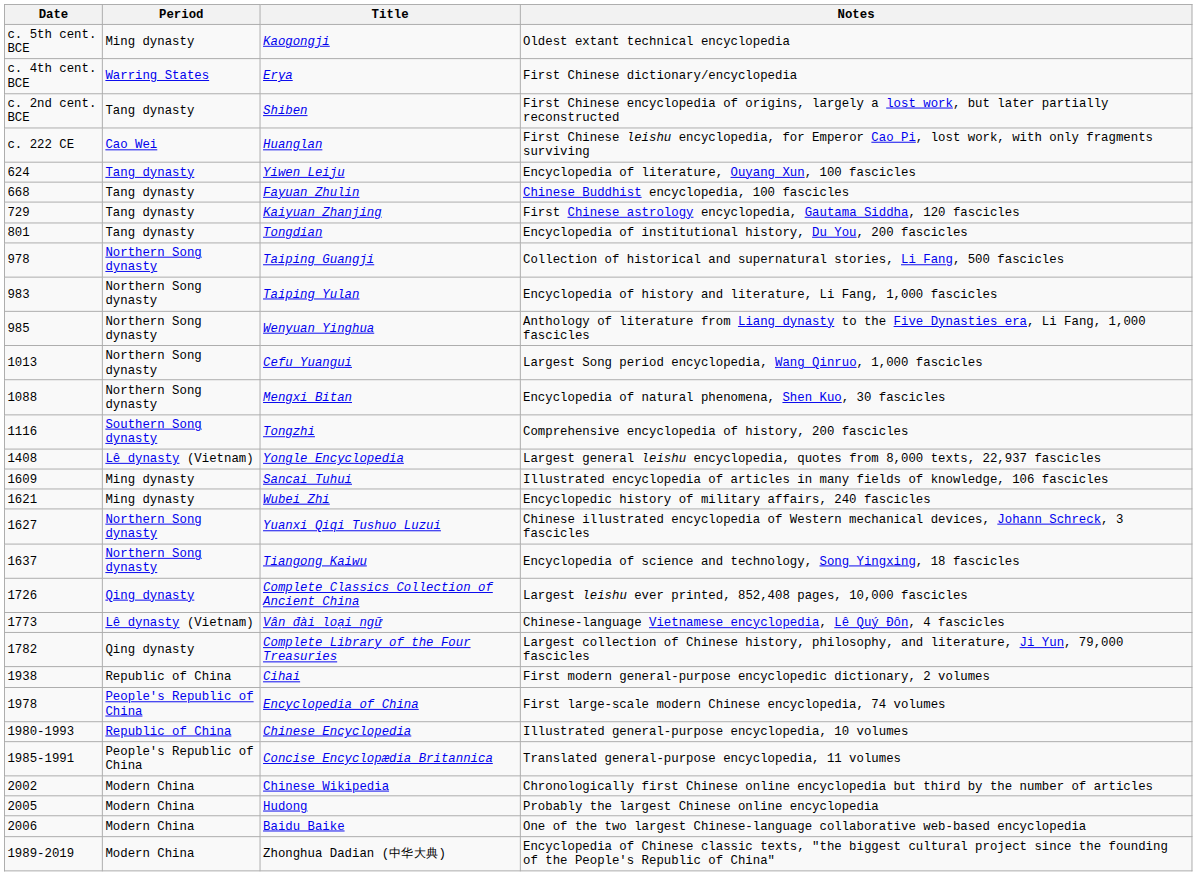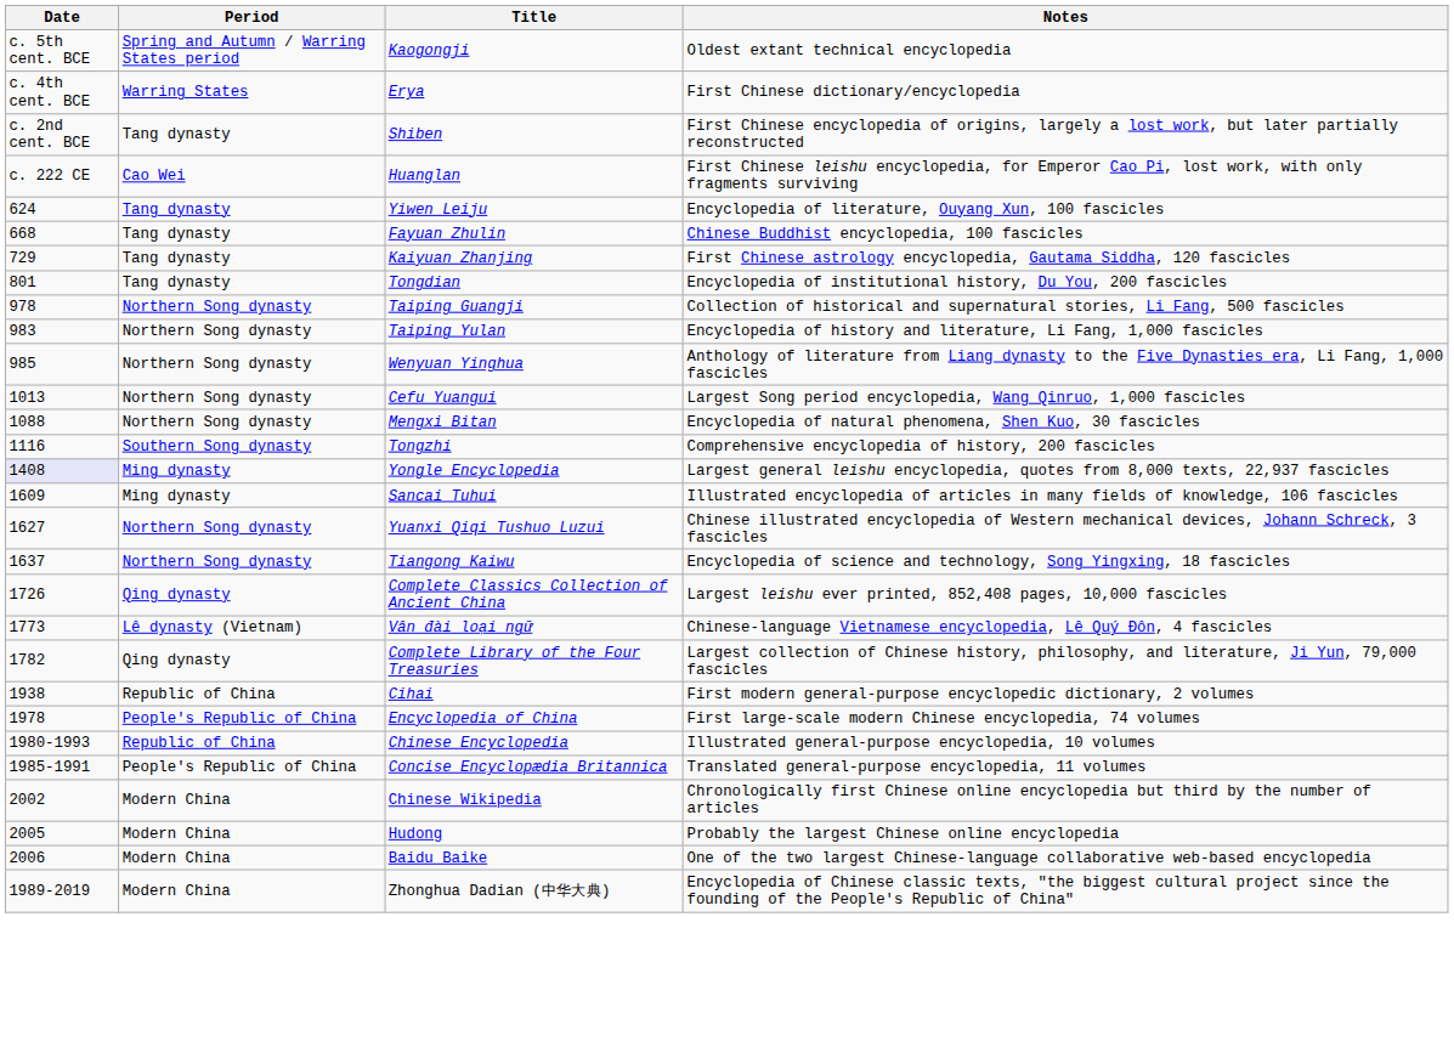 <table class="wikitable" align="center">
 <tr>
 <th>Date</th>
 <th>Period</th>
 <th>Title</th>
 <th>Notes</th>
 </tr>
 <tr>
 <td>c. 5th cent. BCE</td>
-<td>Ming dynasty</td>
+<td><a href='#'>Spring and Autumn</a> / <a href='#'>Warring States period</a></td>
 <td><em><a href='#'>Kaogongji</a></em></td>
 <td>Oldest extant technical encyclopedia</td>
 </tr>
 <tr>
 <td>c. 4th cent. BCE</td>
 <td><a href='#'>Warring States</a></td>
 <td><em><a href='#'>Erya</a></em></td>
 <td>First Chinese dictionary/encyclopedia</td>
 </tr>
 <tr>
 <td>c. 2nd cent. BCE</td>
 <td>Tang dynasty</td>
 <td><em><a href='#'>Shiben</a></em></td>
 <td>First Chinese encyclopedia of origins, largely a <a href='#'>lost work</a>, but later partially reconstructed</td>
 </tr>
 <tr>
 <td>c. 222 CE</td>
 <td><a href='#'>Cao Wei</a></td>
 <td><em><a href='#'>Huanglan</a></em></td>
 <td>First Chinese <em>leishu</em> encyclopedia, for Emperor <a href='#'>Cao Pi</a>, lost work, with only fragments surviving</td>
 </tr>
 <tr>
 <td>624</td>
 <td><a href='#'>Tang dynasty</a></td>
 <td><em><a href='#'>Yiwen Leiju</a></em></td>
 <td>Encyclopedia of literature, <a href='#'>Ouyang Xun</a>, 100 fascicles</td>
 </tr>
 <tr>
 <td>668</td>
 <td>Tang dynasty</td>
 <td><em><a href='#'>Fayuan Zhulin</a></em></td>
 <td><a href='#'>Chinese Buddhist</a> encyclopedia, 100 fascicles</td>
 </tr>
 <tr>
 <td>729</td>
 <td>Tang dynasty</td>
 <td><em><a href='#'>Kaiyuan Zhanjing</a></em></td>
 <td>First <a href='#'>Chinese astrology</a> encyclopedia, <a href='#'>Gautama Siddha</a>, 120 fascicles</td>
 </tr>
 <tr>
 <td>801</td>
 <td>Tang dynasty</td>
 <td><em><a href='#'>Tongdian</a></em></td>
 <td>Encyclopedia of institutional history, <a href='#'>Du You</a>, 200 fascicles</td>
 </tr>
 <tr>
 <td>978</td>
 <td><a href='#'>Northern Song dynasty</a></td>
 <td><em><a href='#'>Taiping Guangji</a></em></td>
 <td>Collection of historical and supernatural stories, <a href='#'>Li Fang</a>, 500 fascicles</td>
 </tr>
 <tr>
 <td>983</td>
 <td>Northern Song dynasty</td>
 <td><em><a href='#'>Taiping Yulan</a></em></td>
 <td>Encyclopedia of history and literature, Li Fang, 1,000 fascicles</td>
 </tr>
 <tr>
 <td>985</td>
 <td>Northern Song dynasty</td>
 <td><em><a href='#'>Wenyuan Yinghua</a></em></td>
 <td>Anthology of literature from <a href='#'>Liang dynasty</a> to the <a href='#'>Five Dynasties era</a>, Li Fang, 1,000 fascicles</td>
 </tr>
 <tr>
 <td>1013</td>
 <td>Northern Song dynasty</td>
 <td><em><a href='#'>Cefu Yuangui</a></em></td>
 <td>Largest Song period encyclopedia, <a href='#'>Wang Qinruo</a>, 1,000 fascicles</td>
 </tr>
 <tr>
 <td>1088</td>
 <td>Northern Song dynasty</td>
 <td><em><a href='#'>Mengxi Bitan</a></em></td>
 <td>Encyclopedia of natural phenomena, <a href='#'>Shen Kuo</a>, 30 fascicles</td>
 </tr>
 <tr>
 <td>1116</td>
 <td><a href='#'>Southern Song dynasty</a></td>
 <td><em><a href='#'>Tongzhi</a></em></td>
 <td>Comprehensive encyclopedia of history, 200 fascicles</td>
 </tr>
 <tr>
-<td>1408</td>
-<td><a href='#'>Lê dynasty</a> (Vietnam)</td>
+<td style="background: lavender;">1408</td>
+<td><a href='#'>Ming dynasty</a></td>
 <td><em><a href='#'>Yongle Encyclopedia</a></em></td>
 <td>Largest general <em>leishu</em> encyclopedia, quotes from 8,000 texts, 22,937 fascicles</td>
 </tr>
 <tr>
 <td>1609</td>
 <td>Ming dynasty</td>
 <td><em><a href='#'>Sancai Tuhui</a></em></td>
 <td>Illustrated encyclopedia of articles in many fields of knowledge, 106 fascicles</td>
-</tr>
-<tr>
-<td>1621</td>
-<td>Ming dynasty</td>
-<td><em><a href='#'>Wubei Zhi</a></em></td>
-<td>Encyclopedic history of military affairs, 240 fascicles</td>
 </tr>
 <tr>
 <td>1627</td>
 <td><a href='#'>Northern Song dynasty</a></td>
 <td><em><a href='#'>Yuanxi Qiqi Tushuo Luzui</a></em></td>
 <td>Chinese illustrated encyclopedia of Western mechanical devices, <a href='#'>Johann Schreck</a>, 3 fascicles</td>
 </tr>
 <tr>
 <td>1637</td>
 <td><a href='#'>Northern Song dynasty</a></td>
 <td><em><a href='#'>Tiangong Kaiwu</a></em></td>
 <td>Encyclopedia of science and technology, <a href='#'>Song Yingxing</a>, 18 fascicles</td>
 </tr>
 <tr>
 <td>1726</td>
 <td><a href='#'>Qing dynasty</a></td>
 <td><em><a href='#'>Complete Classics Collection of Ancient China</a></em></td>
 <td>Largest <em>leishu</em> ever printed, 852,408 pages, 10,000 fascicles</td>
 </tr>
 <tr>
 <td>1773</td>
 <td><a href='#'>Lê dynasty</a> (Vietnam)</td>
 <td><em><a href='#'>Vân đài loại ngữ</a></em></td>
 <td>Chinese-language <a href='#'>Vietnamese encyclopedia</a>, <a href='#'>Lê Quý Đôn</a>, 4 fascicles</td>
 </tr>
 <tr>
 <td>1782</td>
 <td>Qing dynasty</td>
 <td><em><a href='#'>Complete Library of the Four Treasuries</a></em></td>
 <td>Largest collection of Chinese history, philosophy, and literature, <a href='#'>Ji Yun</a>, 79,000 fascicles</td>
 </tr>
 <tr>
 <td>1938</td>
 <td>Republic of China</td>
 <td><em><a href='#'>Cihai</a></em></td>
 <td>First modern general-purpose encyclopedic dictionary, 2 volumes</td>
 </tr>
 <tr>
 <td>1978</td>
 <td><a href='#'>People's Republic of China</a></td>
 <td><em><a href='#'>Encyclopedia of China</a></em></td>
 <td>First large-scale modern Chinese encyclopedia, 74 volumes</td>
 </tr>
 <tr>
 <td>1980-1993</td>
 <td><a href='#'>Republic of China</a></td>
 <td><em><a href='#'>Chinese Encyclopedia</a></em></td>
 <td>Illustrated general-purpose encyclopedia, 10 volumes</td>
 </tr>
 <tr>
 <td>1985-1991</td>
 <td>People's Republic of China</td>
 <td><em><a href='#'>Concise Encyclopædia Britannica</a></em></td>
 <td>Translated general-purpose encyclopedia, 11 volumes</td>
 </tr>
 <tr>
 <td>2002</td>
 <td>Modern China</td>
 <td><a href='#'>Chinese Wikipedia</a></td>
 <td>Chronologically first Chinese online encyclopedia but third by the number of articles</td>
 </tr>
 <tr>
 <td>2005</td>
 <td>Modern China</td>
 <td><a href='#'>Hudong</a></td>
 <td>Probably the largest Chinese online encyclopedia</td>
 </tr>
 <tr>
 <td>2006</td>
 <td>Modern China</td>
 <td><a href='#'>Baidu Baike</a></td>
 <td>One of the two largest Chinese-language collaborative web-based encyclopedia</td>
 </tr>
 <tr>
 <td>1989-2019</td>
 <td>Modern China</td>
 <td>Zhonghua Dadian (中华大典)</td>
 <td>Encyclopedia of Chinese classic texts, "the biggest cultural project since the founding of the People's Republic of China"</td>
 </tr>
 </table>
